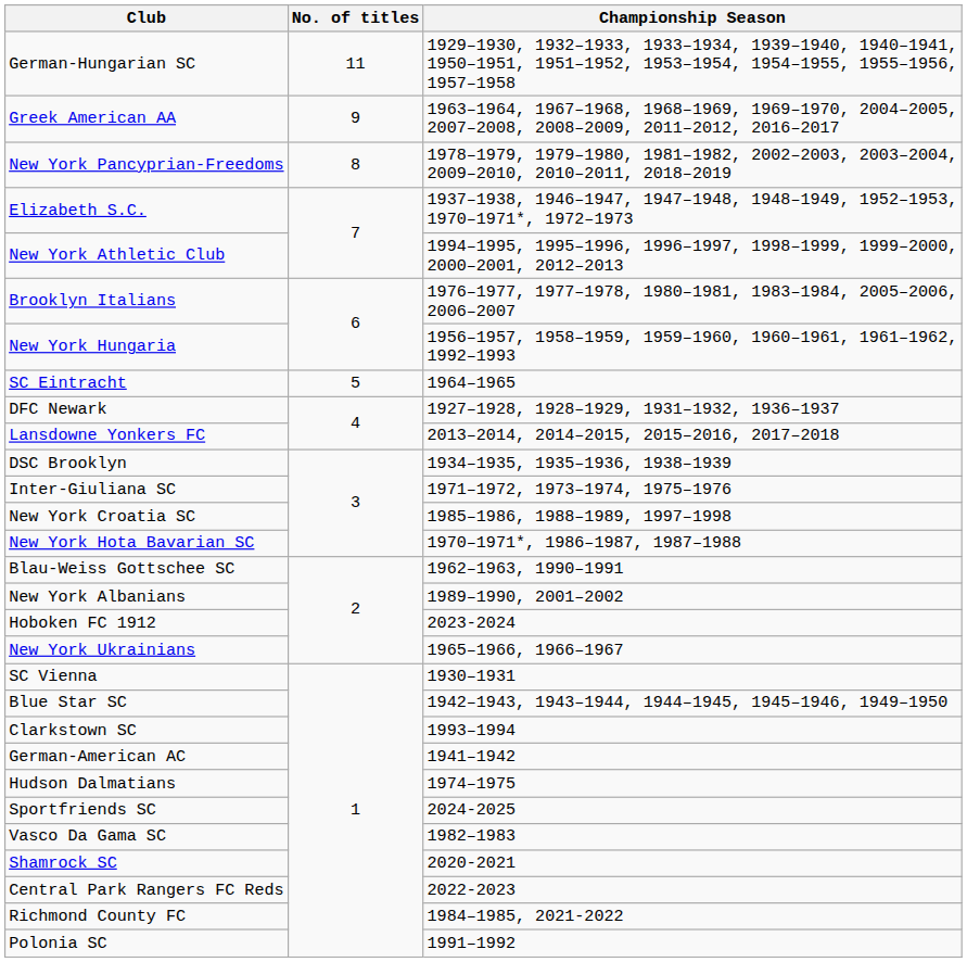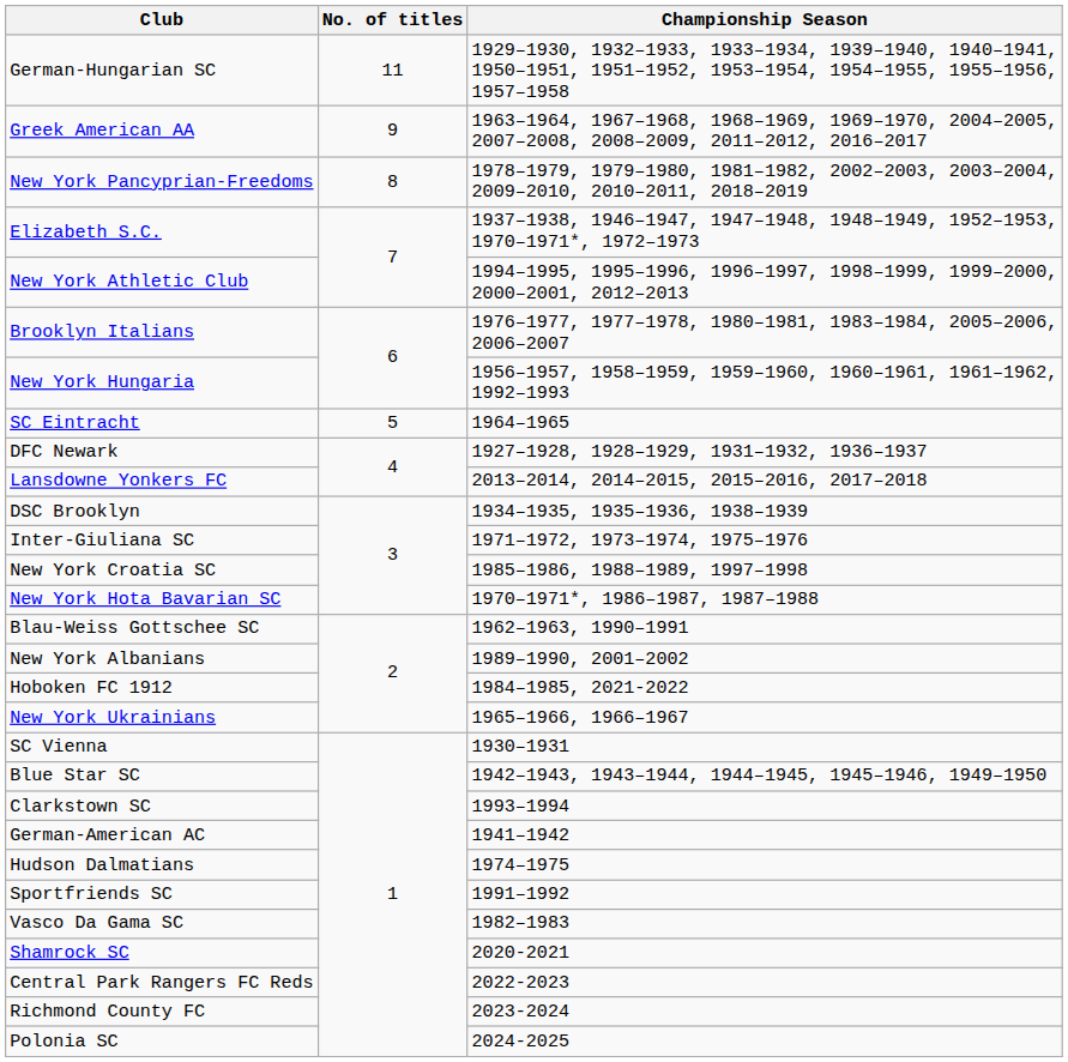 <table class="wikitable sortable">
 <tr>
 <th>Club</th>
 <th align=center>No. of titles</th>
 <th>Championship Season</th>
 </tr>
 <tr>
 <td>German-Hungarian SC</td>
 <td align="center">11</td>
 <td>1929–1930, 1932–1933, 1933–1934, 1939–1940, 1940–1941,<br>1950–1951, 1951–1952, 1953–1954, 1954–1955, 1955–1956,<br>1957–1958</td>
 </tr>
 <tr>
 <td><a href='#'>Greek American AA</a></td>
 <td align="center">9</td>
 <td>1963–1964, 1967–1968, 1968–1969, 1969–1970, 2004–2005,<br>2007–2008, 2008–2009, 2011–2012, 2016–2017</td>
 </tr>
 <tr>
 <td><a href='#'>New York Pancyprian-Freedoms</a></td>
 <td align="center">8</td>
 <td>1978–1979, 1979–1980, 1981–1982, 2002–2003, 2003–2004,<br>2009–2010, 2010–2011, 2018–2019</td>
 </tr>
 <tr>
 <td><a href='#'>Elizabeth S.C.</a></td>
 <td rowspan="2" align="center">7</td>
 <td>1937–1938, 1946–1947, 1947–1948, 1948–1949, 1952–1953,<br>1970–1971*, 1972–1973</td>
 </tr>
 <tr>
 <td><a href='#'>New York Athletic Club</a></td>
 <td>1994–1995, 1995–1996, 1996–1997, 1998–1999, 1999–2000,<br>2000–2001, 2012–2013</td>
 </tr>
 <tr>
 <td><a href='#'>Brooklyn Italians</a></td>
 <td rowspan="2" align="center">6</td>
 <td>1976–1977, 1977–1978, 1980–1981, 1983–1984, 2005–2006,<br>2006–2007</td>
 </tr>
 <tr>
 <td><a href='#'>New York Hungaria</a></td>
 <td>1956–1957, 1958–1959, 1959–1960, 1960–1961, 1961–1962,<br>1992–1993</td>
 </tr>
 <tr>
 <td><a href='#'>SC Eintracht</a></td>
 <td align="center">5</td>
 <td>1964–1965</td>
 </tr>
 <tr>
 <td>DFC Newark</td>
 <td rowspan="2" align="center">4</td>
 <td>1927–1928, 1928–1929, 1931–1932, 1936–1937</td>
 </tr>
 <tr>
 <td><a href='#'>Lansdowne Yonkers FC</a></td>
 <td>2013–2014, 2014–2015, 2015–2016, 2017–2018</td>
 </tr>
 <tr>
 <td>DSC Brooklyn</td>
 <td align=center rowspan="4">3</td>
 <td>1934–1935, 1935–1936, 1938–1939</td>
 </tr>
 <tr>
 <td>Inter-Giuliana SC</td>
 <td>1971–1972, 1973–1974, 1975–1976</td>
 </tr>
 <tr>
 <td>New York Croatia SC</td>
 <td>1985–1986, 1988–1989, 1997–1998</td>
 </tr>
 <tr>
 <td><a href='#'>New York Hota Bavarian SC</a></td>
 <td>1970–1971*, 1986–1987, 1987–1988</td>
 </tr>
 <tr>
 <td>Blau-Weiss Gottschee SC</td>
 <td rowspan="4" align="center">2</td>
 <td>1962–1963, 1990–1991</td>
 </tr>
 <tr>
 <td>New York Albanians</td>
 <td>1989–1990, 2001–2002</td>
 </tr>
 <tr>
 <td>Hoboken FC 1912</td>
-<td>2023-2024</td>
+<td>1984–1985, 2021-2022</td>
 </tr>
 <tr>
 <td><a href='#'>New York Ukrainians</a></td>
 <td>1965–1966, 1966–1967</td>
 </tr>
 <tr>
 <td>SC Vienna</td>
 <td rowspan="11" align="center">1</td>
 <td>1930–1931</td>
 </tr>
 <tr>
 <td>Blue Star SC</td>
 <td>1942–1943, 1943–1944, 1944–1945, 1945–1946, 1949–1950</td>
 </tr>
 <tr>
 <td>Clarkstown SC</td>
 <td>1993–1994</td>
 </tr>
 <tr>
 <td>German-American AC</td>
 <td>1941–1942</td>
 </tr>
 <tr>
 <td>Hudson Dalmatians</td>
 <td>1974–1975</td>
 </tr>
 <tr>
 <td>Sportfriends SC</td>
-<td>2024-2025</td>
+<td>1991–1992</td>
 </tr>
 <tr>
 <td>Vasco Da Gama SC</td>
 <td>1982–1983</td>
 </tr>
 <tr>
 <td><a href='#'>Shamrock SC</a></td>
 <td>2020-2021</td>
 </tr>
 <tr>
 <td>Central Park Rangers FC Reds</td>
 <td>2022-2023</td>
 </tr>
 <tr>
 <td>Richmond County FC</td>
-<td>1984–1985, 2021-2022</td>
+<td>2023-2024</td>
 </tr>
 <tr>
 <td>Polonia SC</td>
-<td>1991–1992</td>
+<td>2024-2025</td>
 </tr>
 </table>
